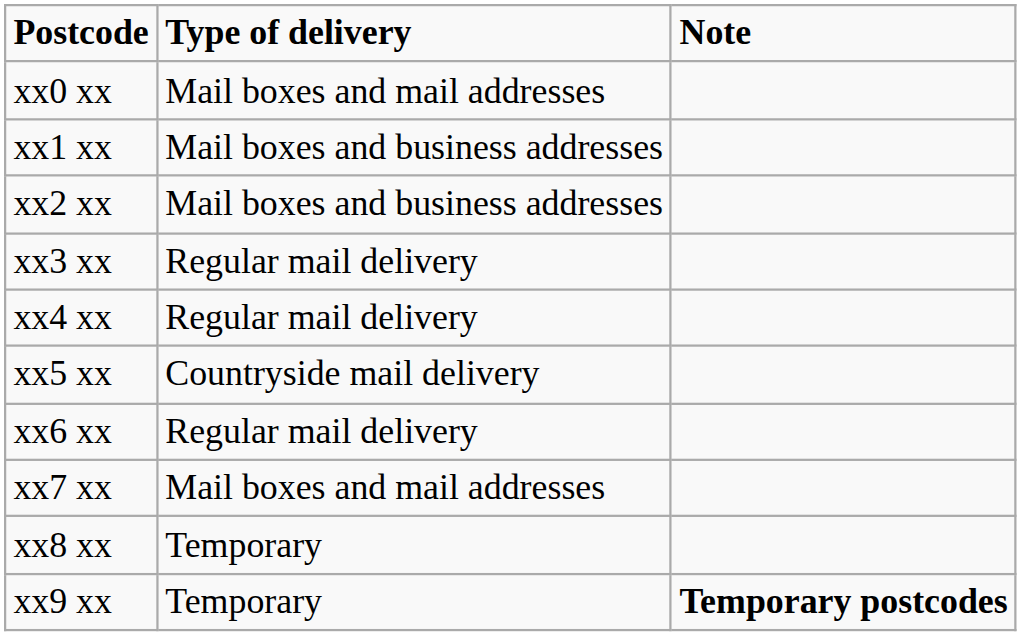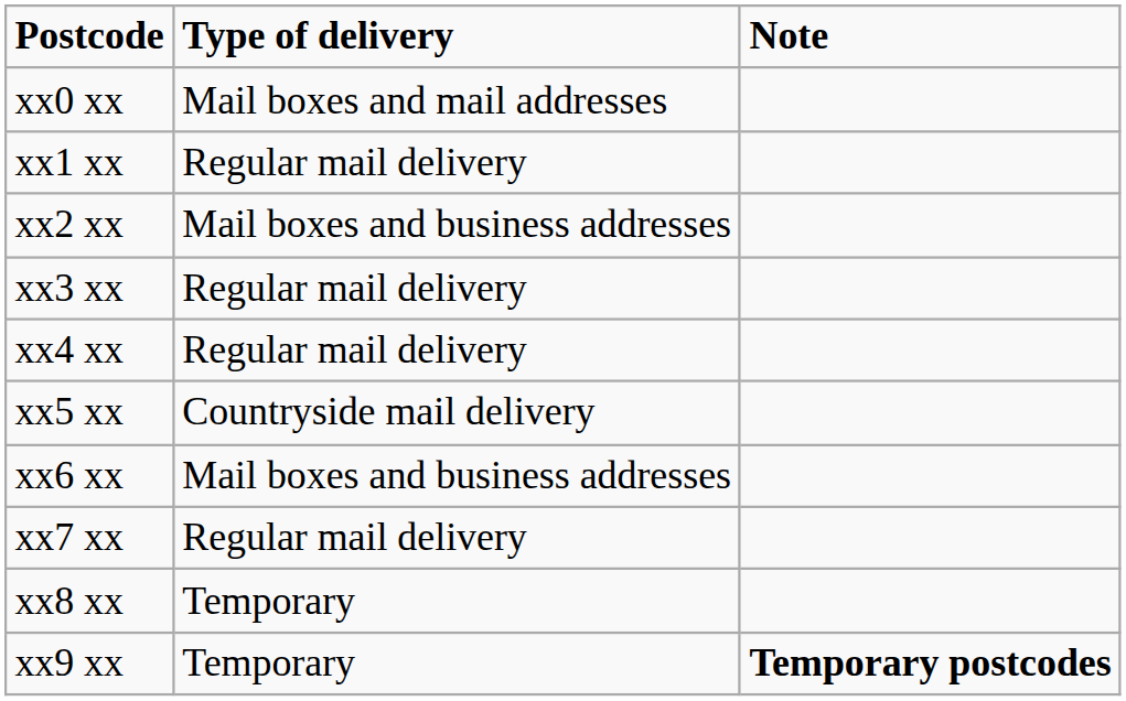 <table class="wikitable sortable">
 <tr>
 <td valign=top><strong>Postcode</strong></td>
 <td valign=top><strong>Type of delivery</strong></td>
 <td valign=top><strong>Note</strong></td>
 </tr>
 <tr>
 <td valign=top>xx0 xx</td>
 <td valign=top>Mail boxes and mail addresses</td>
 <td> </td>
 </tr>
 <tr>
 <td valign=top>xx1 xx</td>
-<td valign=top>Mail boxes and business addresses</td>
+<td valign=top>Regular mail delivery</td>
 <td> </td>
 </tr>
 <tr>
 <td valign=top>xx2 xx</td>
 <td valign=top>Mail boxes and business addresses</td>
 <td> </td>
 </tr>
 <tr>
 <td valign=top>xx3 xx</td>
 <td valign=top>Regular mail delivery</td>
 <td> </td>
 </tr>
 <tr>
 <td valign=top>xx4 xx</td>
 <td valign=top>Regular mail delivery</td>
 <td> </td>
 </tr>
 <tr>
 <td valign=top>xx5 xx</td>
 <td valign=top>Countryside mail delivery</td>
 <td> </td>
 </tr>
 <tr>
 <td valign=top>xx6 xx</td>
-<td valign=top>Regular mail delivery</td>
+<td valign=top>Mail boxes and business addresses</td>
 <td> </td>
 </tr>
 <tr>
 <td valign=top>xx7 xx</td>
-<td valign=top>Mail boxes and mail addresses</td>
+<td valign=top>Regular mail delivery</td>
 <td> </td>
 </tr>
 <tr>
 <td valign=top>xx8 xx</td>
 <td valign=top>Temporary</td>
 <td> </td>
 </tr>
 <tr>
 <td valign=top>xx9 xx</td>
 <td valign=top>Temporary</td>
 <td valign=top><strong>Temporary postcodes</strong></td>
 </tr>
 </table>
